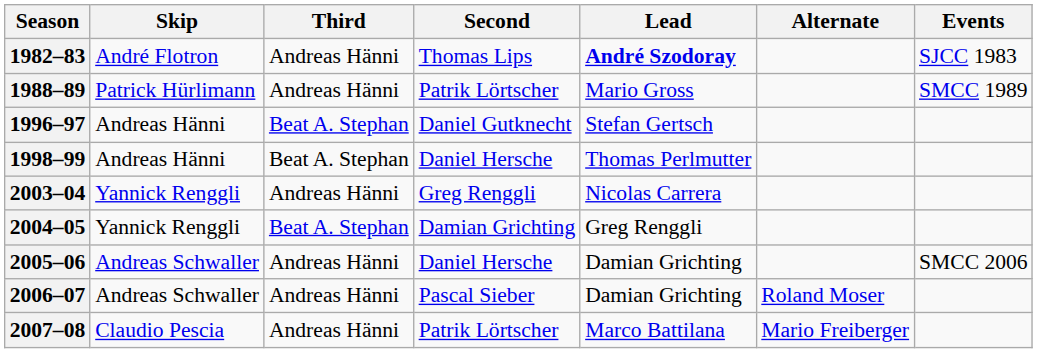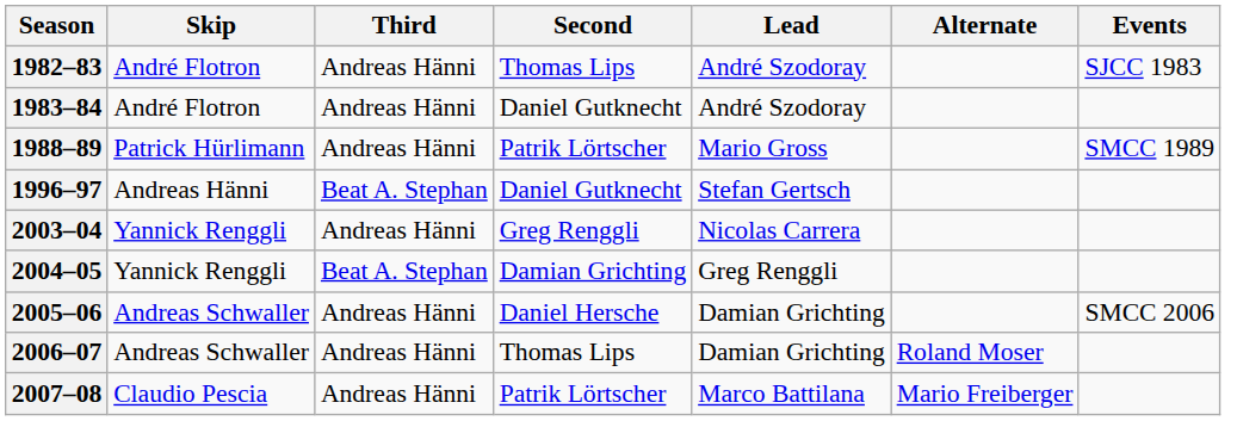 <table class="wikitable">
 <tr>
 <th scope="col">Season</th>
 <th scope="col">Skip</th>
 <th scope="col">Third</th>
 <th scope="col">Second</th>
 <th scope="col">Lead</th>
 <th scope="col">Alternate</th>
 <th scope="col">Events</th>
 </tr>
 <tr>
 <th scope="row">1982–83</th>
 <td><a href='#'>André Flotron</a></td>
 <td>Andreas Hänni</td>
 <td><a href='#'>Thomas Lips</a></td>
-<td><strong><a href='#'>André Szodoray</a></strong></td>
+<td><a href='#'>André Szodoray</a></td>
 <td></td>
 <td><a href='#'>SJCC</a> 1983 </td>
+</tr>
+<tr>
+<th scope="row">1983–84</th>
+<td>André Flotron</td>
+<td>Andreas Hänni</td>
+<td>Daniel Gutknecht</td>
+<td>André Szodoray</td>
+<td></td>
+<td> </td>
 </tr>
 <tr>
 <th scope="row">1988–89</th>
 <td><a href='#'>Patrick Hürlimann</a></td>
 <td>Andreas Hänni</td>
 <td><a href='#'>Patrik Lörtscher</a></td>
 <td><a href='#'>Mario Gross</a></td>
 <td></td>
 <td><a href='#'>SMCC</a> 1989 <br> </td>
 </tr>
 <tr>
 <th scope="row">1996–97</th>
 <td>Andreas Hänni</td>
 <td><a href='#'>Beat A. Stephan</a></td>
 <td><a href='#'>Daniel Gutknecht</a></td>
 <td><a href='#'>Stefan Gertsch</a></td>
-<td></td>
-<td></td>
-</tr>
-<tr>
-<th scope="row">1998–99</th>
-<td>Andreas Hänni</td>
-<td>Beat A. Stephan</td>
-<td><a href='#'>Daniel Hersche</a></td>
-<td><a href='#'>Thomas Perlmutter</a></td>
 <td></td>
 <td></td>
 </tr>
 <tr>
 <th scope="row">2003–04</th>
 <td><a href='#'>Yannick Renggli</a></td>
 <td>Andreas Hänni</td>
 <td><a href='#'>Greg Renggli</a></td>
 <td><a href='#'>Nicolas Carrera</a></td>
 <td></td>
 <td></td>
 </tr>
 <tr>
 <th scope="row">2004–05</th>
 <td>Yannick Renggli</td>
 <td><a href='#'>Beat A. Stephan</a></td>
 <td><a href='#'>Damian Grichting</a></td>
 <td>Greg Renggli</td>
 <td></td>
 <td></td>
 </tr>
 <tr>
 <th scope="row">2005–06</th>
 <td><a href='#'>Andreas Schwaller</a></td>
 <td>Andreas Hänni</td>
 <td><a href='#'>Daniel Hersche</a></td>
 <td>Damian Grichting</td>
 <td></td>
 <td>SMCC 2006 </td>
 </tr>
 <tr>
 <th scope="row">2006–07</th>
 <td>Andreas Schwaller</td>
 <td>Andreas Hänni</td>
-<td><a href='#'>Pascal Sieber</a></td>
+<td>Thomas Lips</td>
 <td>Damian Grichting</td>
 <td><a href='#'>Roland Moser</a></td>
 <td></td>
 </tr>
 <tr>
 <th scope="row">2007–08</th>
 <td><a href='#'>Claudio Pescia</a></td>
 <td>Andreas Hänni</td>
 <td><a href='#'>Patrik Lörtscher</a></td>
 <td><a href='#'>Marco Battilana</a></td>
 <td><a href='#'>Mario Freiberger</a></td>
 <td></td>
 </tr>
 </table>
